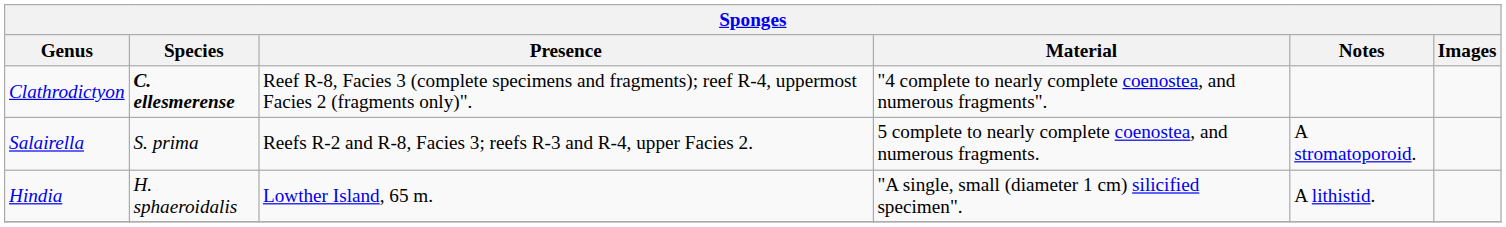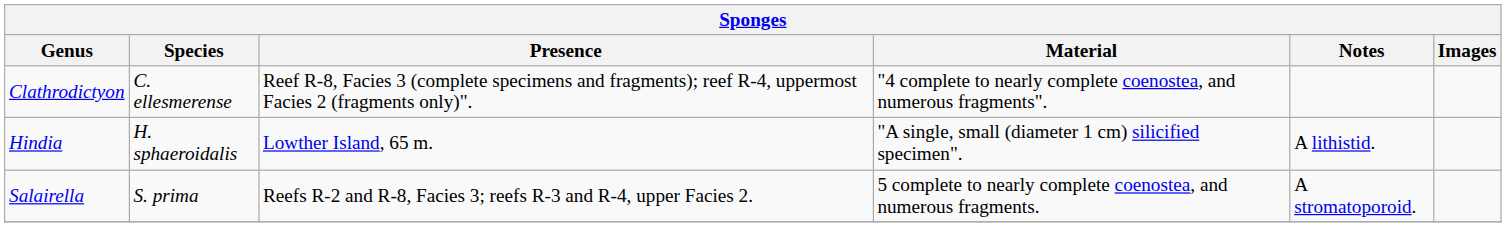 <table class="wikitable" align="center">
 <tr>
 <th colspan="6" align="center"><strong><a href='#'>Sponges</a></strong></th>
 </tr>
 <tr>
 <th>Genus</th>
 <th>Species</th>
 <th>Presence</th>
 <th><strong>Material</strong></th>
 <th>Notes</th>
 <th>Images</th>
 </tr>
 <tr>
 <td><em><a href='#'>Clathrodictyon</a></em></td>
-<td><strong><em>C. ellesmerense</em></strong></td>
+<td><em>C. ellesmerense</em></td>
 <td>Reef R-8, Facies 3 (complete specimens and fragments); reef R-4, uppermost Facies 2 (fragments only)".</td>
 <td>"4 complete to nearly complete <a href='#'>coenostea</a>, and numerous fragments".</td>
 <td></td>
+<td></td>
+</tr>
+<tr>
+<td><em><a href='#'>Hindia</a></em></td>
+<td><em>H. sphaeroidalis</em></td>
+<td><a href='#'>Lowther Island</a>, 65 m.</td>
+<td>"A single, small (diameter 1 cm) <a href='#'>silicified</a> specimen".</td>
+<td>A <a href='#'>lithistid</a>.</td>
 <td></td>
 </tr>
 <tr>
 <td><em><a href='#'>Salairella</a></em></td>
 <td><em>S. prima</em></td>
 <td>Reefs R-2 and R-8, Facies 3; reefs R-3 and R-4, upper Facies 2.</td>
 <td>5 complete to nearly complete <a href='#'>coenostea</a>, and numerous fragments.</td>
 <td>A <a href='#'>stromatoporoid</a>.</td>
 <td></td>
 </tr>
 <tr>
-<td><em><a href='#'>Hindia</a></em></td>
-<td><em>H. sphaeroidalis</em></td>
-<td><a href='#'>Lowther Island</a>, 65 m.</td>
-<td>"A single, small (diameter 1 cm) <a href='#'>silicified</a> specimen".</td>
-<td>A <a href='#'>lithistid</a>.</td>
-<td></td>
-</tr>
-<tr>
 </tr>
 </table>
